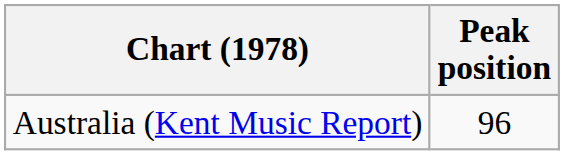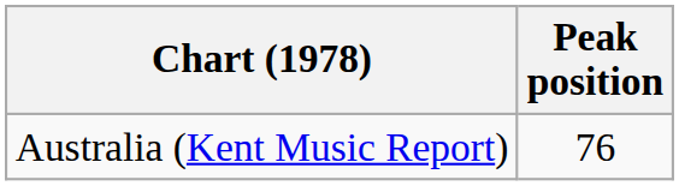 <table class="wikitable">
 <tr>
 <th>Chart (1978)</th>
 <th>Peak<br>position</th>
 </tr>
 <tr>
 <td>Australia (<a href='#'>Kent Music Report</a>)</td>
-<td style="text-align:center;">96</td>
+<td style="text-align:center;">76</td>
 </tr>
 </table>
